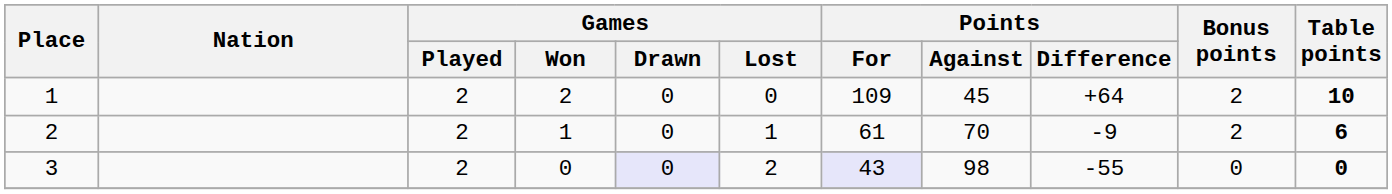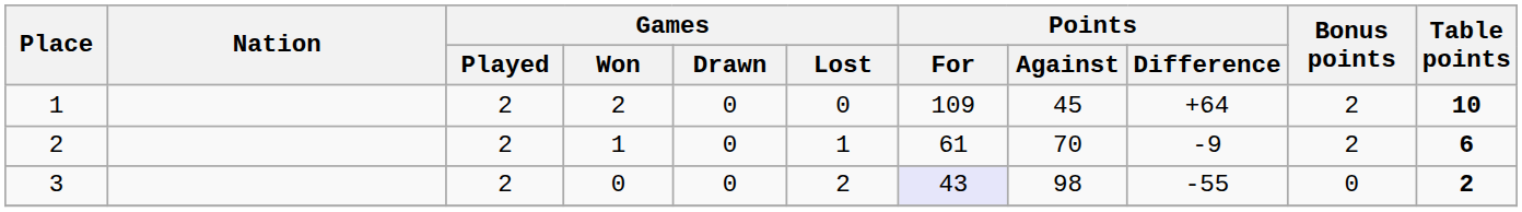 <table class="wikitable" width="800">
 <tr>
 <th rowspan=2 width="7%">Place</th>
 <th rowspan=2 width="26%">Nation</th>
 <th colspan=4 width="28%">Games</th>
 <th colspan=3 width="21%">Points</th>
 <th rowspan=2 width="9%">Bonus<br>points</th>
 <th rowspan=2 width="9%">Table<br>points</th>
 </tr>
 <tr>
 <th width="8%">Played</th>
 <th width="8%">Won</th>
 <th width="8%">Drawn</th>
 <th width="8%">Lost</th>
 <th width="8%">For</th>
 <th width="8%">Against</th>
 <th width="8%">Difference</th>
 </tr>
 <tr align=center>
 <td>1</td>
 <td align=left></td>
 <td>2</td>
 <td>2</td>
 <td>0</td>
 <td>0</td>
 <td>109</td>
 <td>45</td>
 <td>+64</td>
 <td>2</td>
 <td><strong>10</strong></td>
 </tr>
 <tr align=center>
 <td>2</td>
 <td align=left></td>
 <td>2</td>
 <td>1</td>
 <td>0</td>
 <td>1</td>
 <td>61</td>
 <td>70</td>
 <td>-9</td>
 <td>2</td>
 <td><strong>6</strong></td>
 </tr>
 <tr align=center>
 <td>3</td>
 <td align=left></td>
 <td>2</td>
 <td>0</td>
-<td style="background: lavender;">0</td>
+<td>0</td>
 <td>2</td>
 <td style="background: lavender;">43</td>
 <td>98</td>
 <td>-55</td>
 <td>0</td>
-<td><strong>0</strong></td>
+<td><strong>2</strong></td>
 </tr>
 <tr>
 </tr>
 </table>
